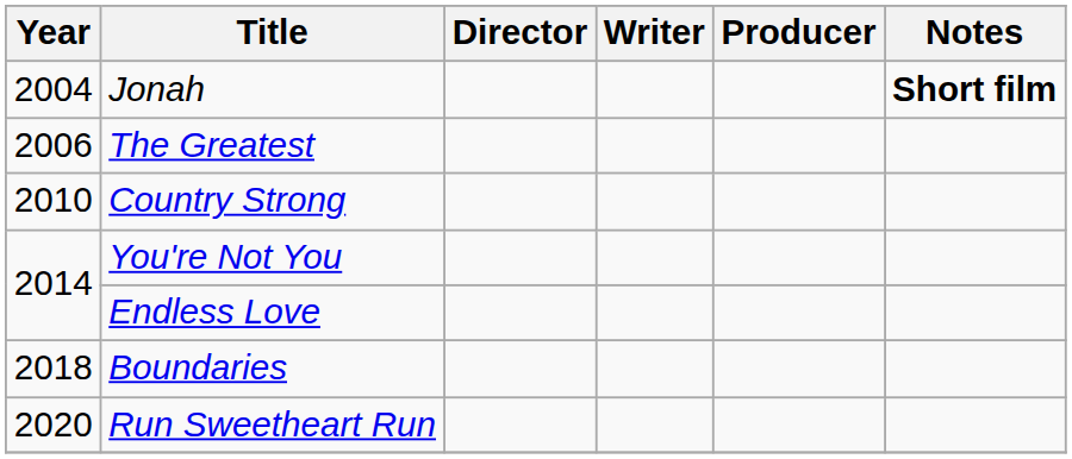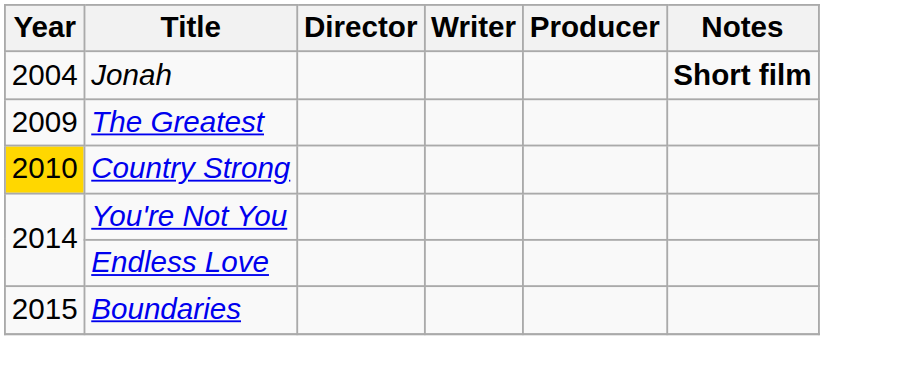 <table class="wikitable">
 <tr>
 <th>Year</th>
 <th>Title</th>
 <th>Director</th>
 <th>Writer</th>
 <th>Producer</th>
 <th>Notes</th>
 </tr>
 <tr>
 <td>2004</td>
 <td><em>Jonah</em></td>
 <td></td>
 <td></td>
 <td></td>
 <td><strong>Short film</strong></td>
 </tr>
 <tr>
-<td>2006</td>
+<td>2009</td>
 <td><em><a href='#'>The Greatest</a></em></td>
 <td></td>
 <td></td>
 <td></td>
 <td></td>
 </tr>
 <tr>
-<td>2010</td>
+<td style="background: gold;">2010</td>
 <td><em><a href='#'>Country Strong</a></em></td>
 <td></td>
 <td></td>
 <td></td>
 <td></td>
 </tr>
 <tr>
 <td rowspan="2">2014</td>
 <td><em><a href='#'>You're Not You</a></em></td>
 <td></td>
 <td></td>
 <td></td>
 <td></td>
 </tr>
 <tr>
 <td><em><a href='#'>Endless Love</a></em></td>
 <td></td>
 <td></td>
 <td></td>
 <td></td>
 </tr>
 <tr>
-<td>2018</td>
+<td>2015</td>
 <td><em><a href='#'>Boundaries</a></em></td>
-<td></td>
-<td></td>
-<td></td>
-<td></td>
-</tr>
-<tr>
-<td>2020</td>
-<td><em><a href='#'>Run Sweetheart Run</a></em></td>
 <td></td>
 <td></td>
 <td></td>
 <td></td>
 </tr>
 <tr>
 </tr>
 </table>
